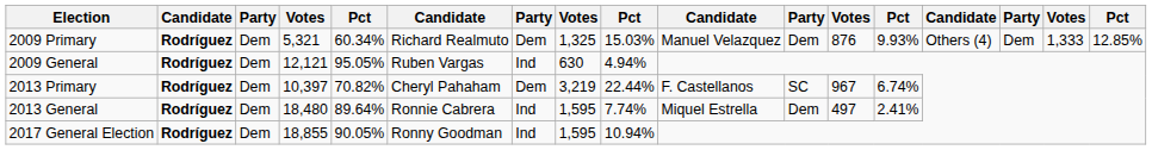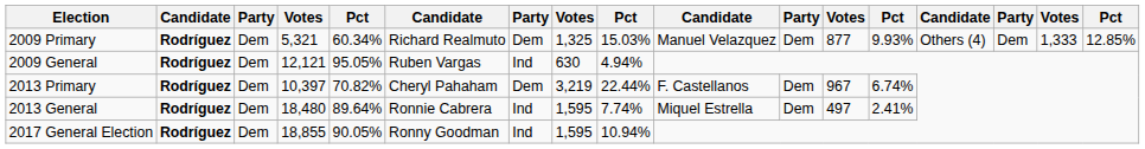 <table class="wikitable" style="margin:0.5em ; font-size:95%">
 <tr>
 <th>Election</th>
 <th>Candidate</th>
 <th>Party</th>
 <th>Votes</th>
 <th>Pct</th>
 <th>Candidate</th>
 <th>Party</th>
 <th>Votes</th>
 <th>Pct</th>
 <th>Candidate</th>
 <th>Party</th>
 <th>Votes</th>
 <th>Pct</th>
 <th>Candidate</th>
 <th>Party</th>
 <th>Votes</th>
 <th>Pct</th>
 </tr>
 <tr>
 <td>2009 Primary</td>
 <td><strong>Rodríguez</strong></td>
 <td>Dem</td>
 <td>5,321</td>
 <td>60.34%</td>
 <td>Richard Realmuto</td>
 <td>Dem</td>
 <td>1,325</td>
 <td>15.03%</td>
 <td>Manuel Velazquez</td>
 <td>Dem</td>
-<td>876</td>
+<td>877</td>
 <td>9.93%</td>
 <td>Others (4)</td>
 <td>Dem</td>
 <td>1,333</td>
 <td>12.85%</td>
 </tr>
 <tr>
 <td>2009 General</td>
 <td><strong>Rodríguez</strong></td>
 <td>Dem</td>
 <td>12,121</td>
 <td>95.05%</td>
 <td>Ruben Vargas</td>
 <td>Ind</td>
 <td>630</td>
 <td>4.94%</td>
 </tr>
 <tr>
 <td>2013 Primary</td>
 <td><strong>Rodríguez</strong></td>
 <td>Dem</td>
 <td>10,397</td>
 <td>70.82%</td>
 <td>Cheryl Pahaham</td>
 <td>Dem</td>
 <td>3,219</td>
 <td>22.44%</td>
 <td>F. Castellanos</td>
-<td>SC</td>
+<td>Dem</td>
 <td>967</td>
 <td>6.74%</td>
 </tr>
 <tr>
 <td>2013 General</td>
 <td><strong>Rodríguez</strong></td>
 <td>Dem</td>
 <td>18,480</td>
 <td>89.64%</td>
 <td>Ronnie Cabrera</td>
 <td>Ind</td>
 <td>1,595</td>
 <td>7.74%</td>
 <td>Miquel Estrella</td>
 <td>Dem</td>
 <td>497</td>
 <td>2.41%</td>
 </tr>
 <tr>
 <td>2017 General Election</td>
 <td><strong>Rodríguez</strong></td>
 <td>Dem</td>
 <td>18,855</td>
 <td>90.05%</td>
 <td>Ronny Goodman</td>
 <td>Ind</td>
 <td>1,595</td>
 <td>10.94%</td>
 </tr>
 </table>
